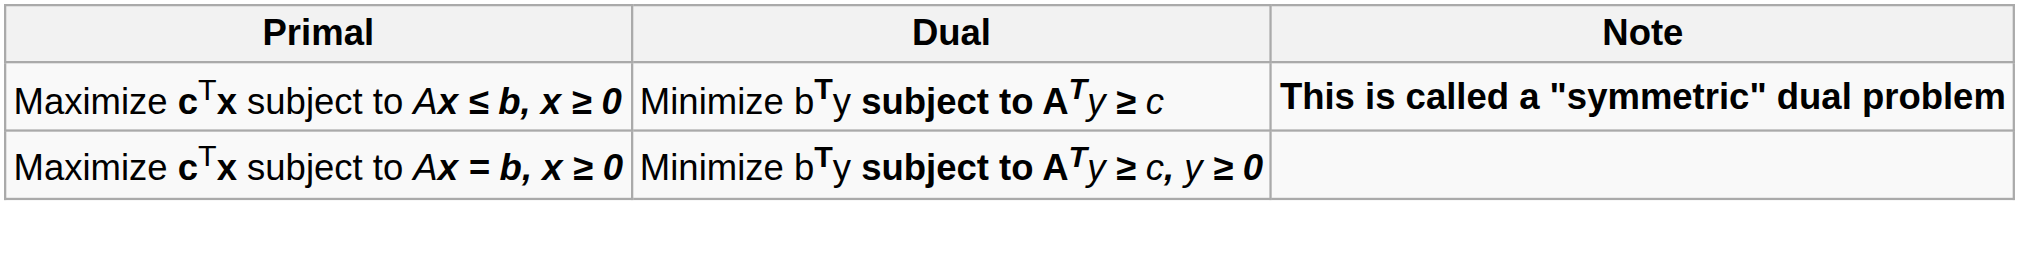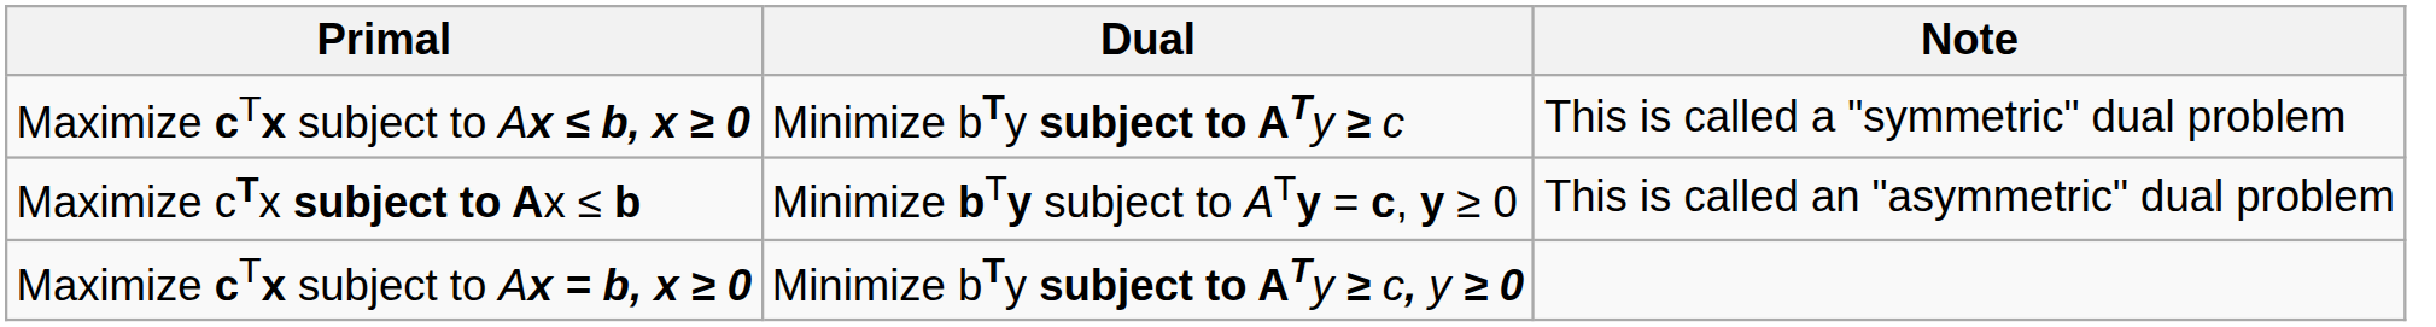 <table class="wikitable">
 <tr>
 <th>Primal</th>
 <th>Dual</th>
 <th>Note</th>
 </tr>
 <tr>
 <td>Maximize <strong>c</strong><sup>T</sup><strong>x</strong>  subject to <em>A<strong><em>x<strong> ≤ </strong>b<strong>, </strong>x<strong> ≥ 0</td>
 <td>Minimize  </strong>b<strong><sup>T</sup></strong>y<strong>  subject to </em>A<em><sup>T</sup></strong>y<strong> ≥ </strong>c<strong></td>
-<td><strong>This is called a "symmetric" dual problem</strong></td>
+<td>This is called a "symmetric" dual problem</td>
+</tr>
+<tr>
+<td>Maximize </strong>c<strong><sup>T</sup></strong>x<strong> subject to </em>A</em></strong>x</strong> ≤ <strong>b</strong></td>
+<td>Minimize  <strong>b</strong><sup>T</sup><strong>y</strong> subject to <em>A</em><sup>T</sup><strong>y</strong> = <strong>c</strong>, <strong>y</strong> ≥ 0</td>
+<td>This is called an "asymmetric" dual problem</td>
 </tr>
 <tr>
 <td>Maximize <strong>c</strong><sup>T</sup><strong>x</strong>  subject to <em>A<strong><em>x<strong> = </strong>b<strong>, </strong>x<strong> ≥ 0</td>
 <td>Minimize  </strong>b<strong><sup>T</sup></strong>y<strong>  subject to </em>A<em><sup>T</sup></strong>y<strong> ≥ </strong>c<strong>, </strong>y<strong> ≥ 0</td>
 <td></td>
 </tr>
 </table>
